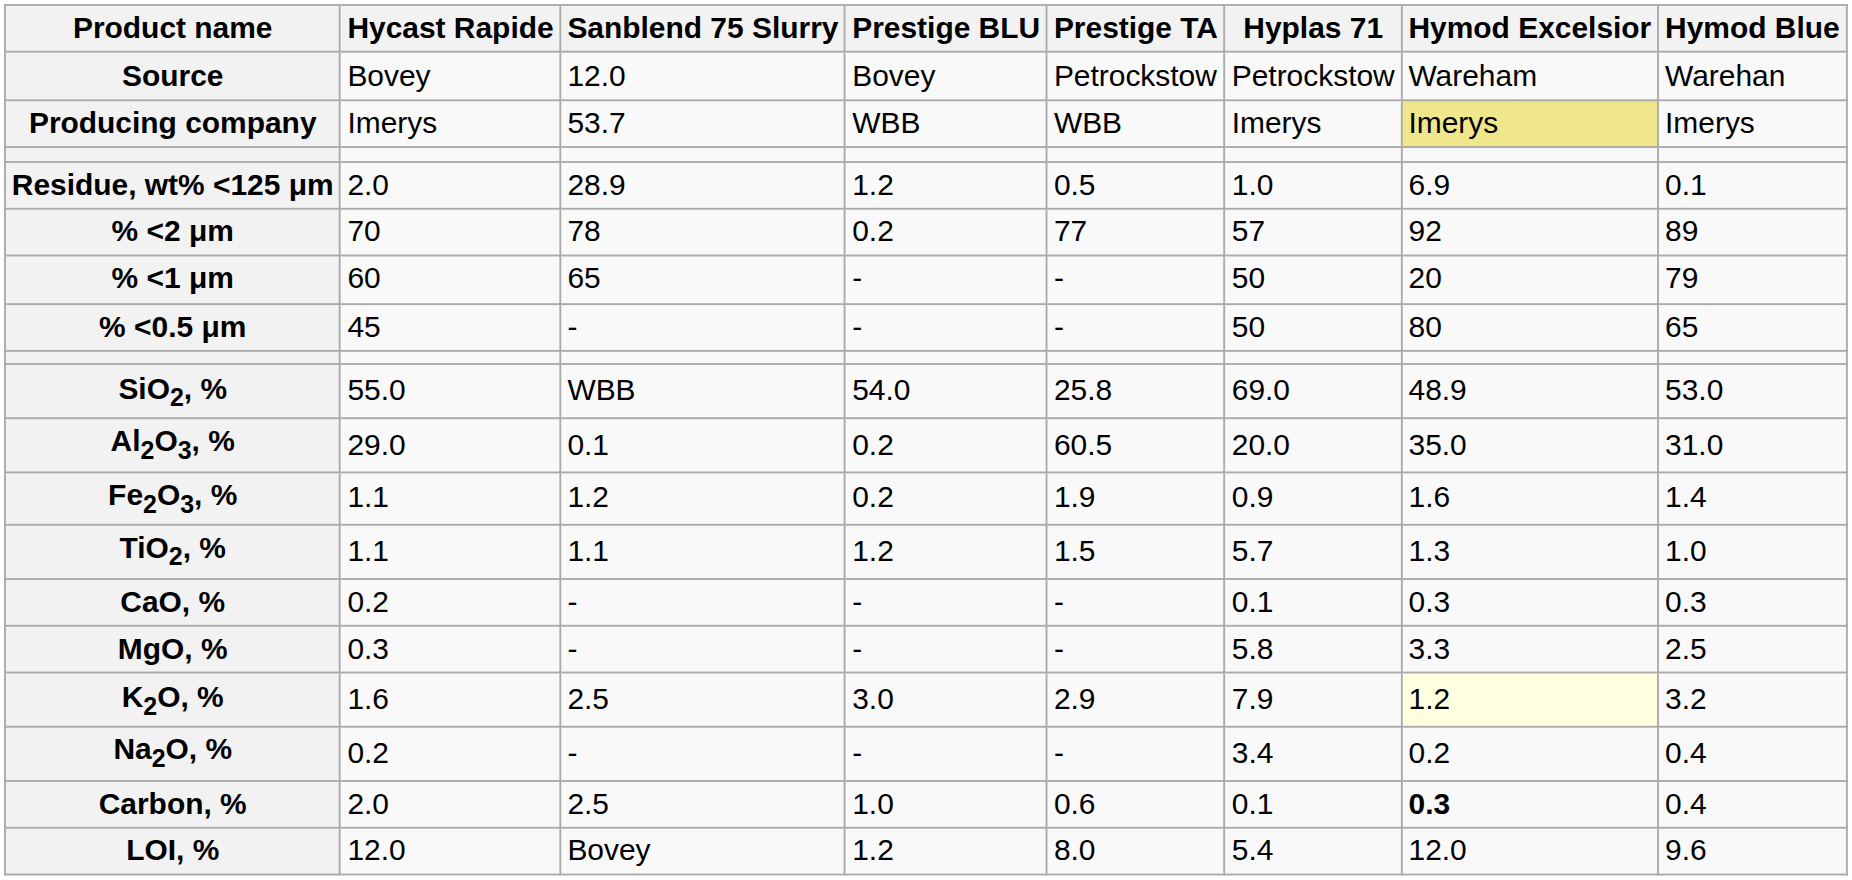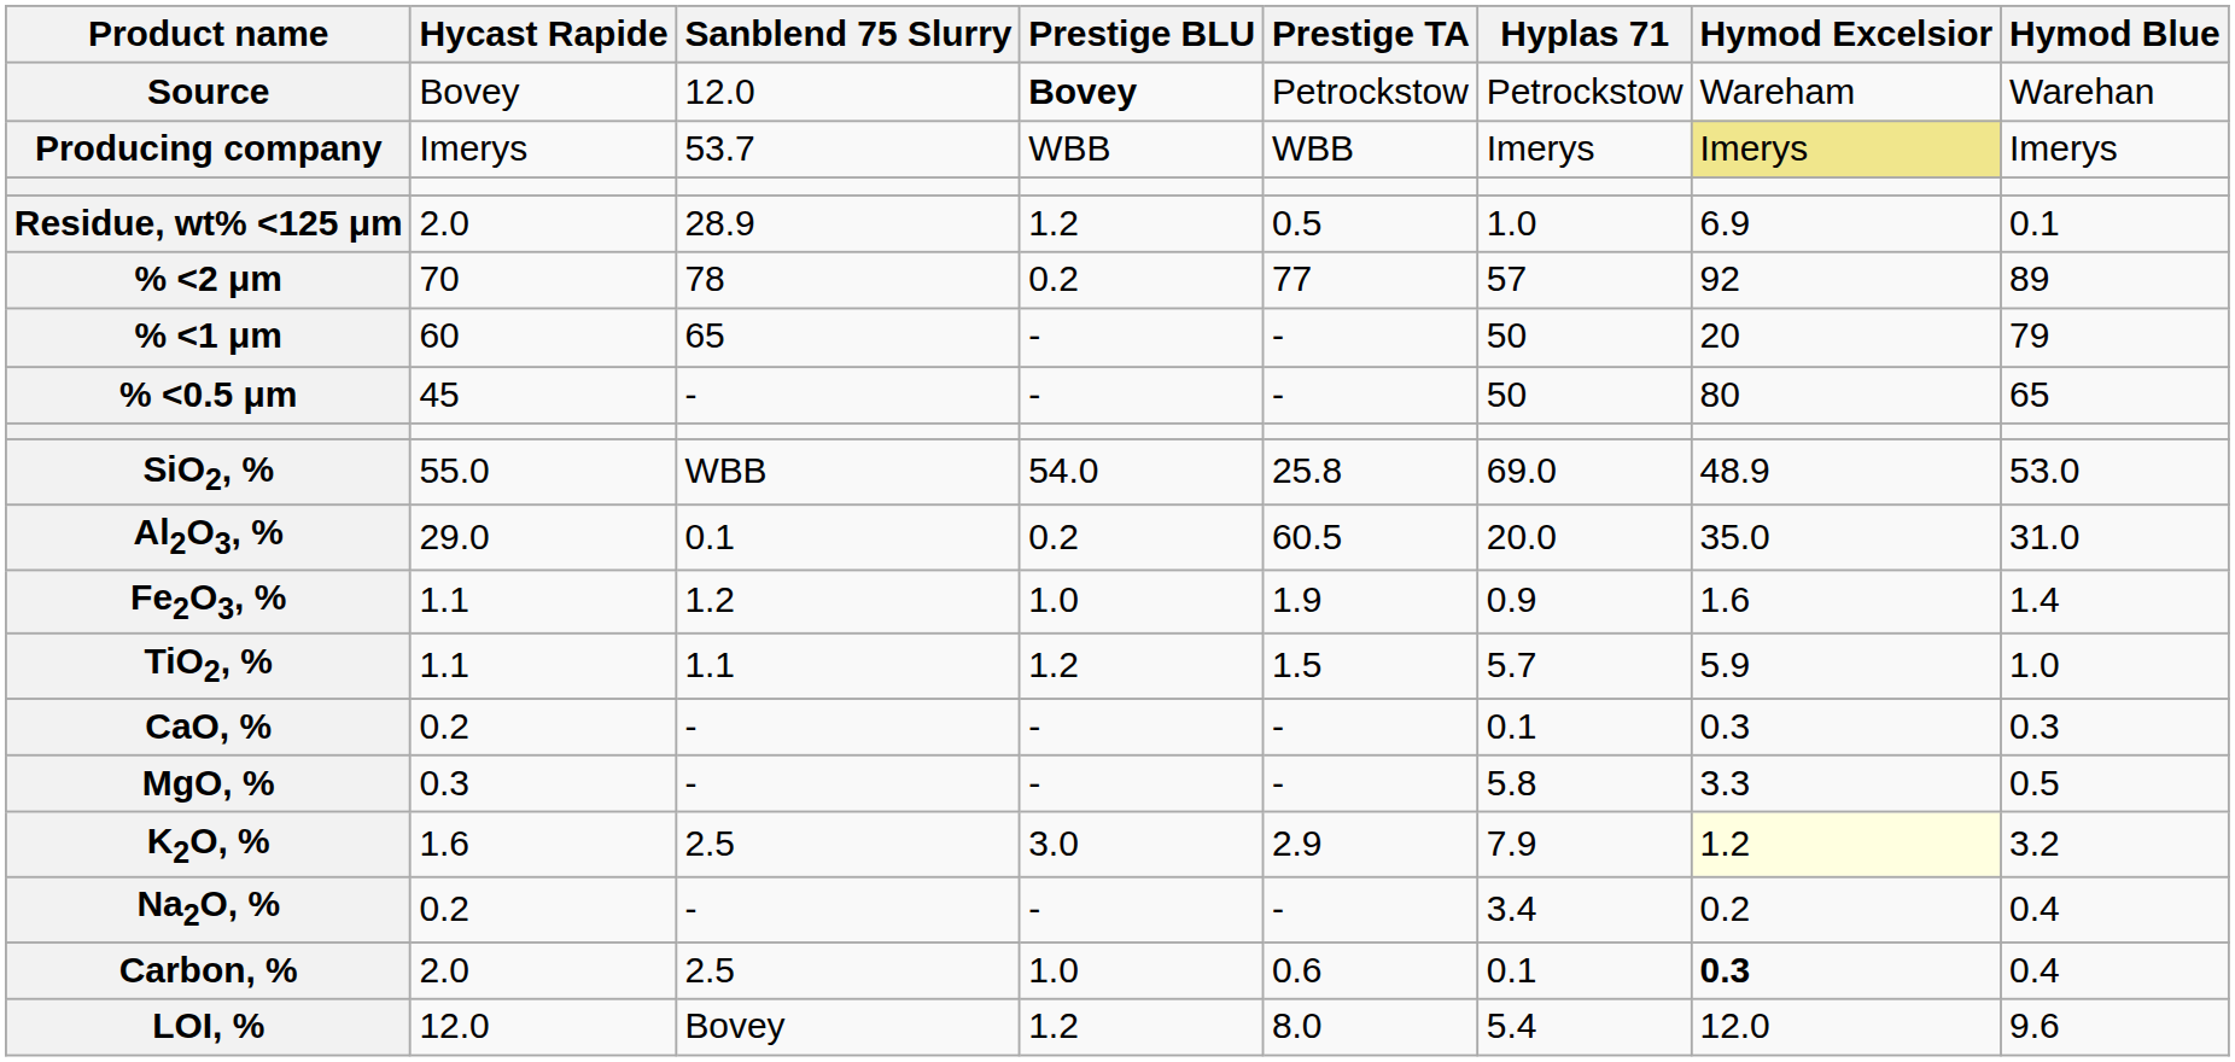 <table class="wikitable collapsible">
 <tr>
 <th>Product name</th>
 <th>Hycast Rapide</th>
 <th>Sanblend 75 Slurry</th>
 <th>Prestige BLU</th>
 <th>Prestige TA</th>
 <th>Hyplas 71</th>
 <th>Hymod Excelsior</th>
 <th>Hymod Blue</th>
 </tr>
 <tr>
 <th>Source</th>
 <td>Bovey</td>
 <td>12.0</td>
-<td>Bovey</td>
+<td><strong>Bovey</strong></td>
 <td>Petrockstow</td>
 <td>Petrockstow</td>
 <td>Wareham</td>
 <td>Warehan</td>
 </tr>
 <tr>
 <th>Producing company</th>
 <td>Imerys</td>
 <td>53.7</td>
 <td>WBB</td>
 <td>WBB</td>
 <td>Imerys</td>
 <td style="background: khaki;">Imerys</td>
 <td>Imerys</td>
 </tr>
 <tr>
 <th></th>
 <td></td>
 <td></td>
 <td></td>
 <td></td>
 <td></td>
 <td></td>
 <td></td>
 </tr>
 <tr>
 <th>Residue, wt% <125 μm</th>
 <td>2.0</td>
 <td>28.9</td>
 <td>1.2</td>
 <td>0.5</td>
 <td>1.0</td>
 <td>6.9</td>
 <td>0.1</td>
 </tr>
 <tr>
 <th>% <2 μm</th>
 <td>70</td>
 <td>78</td>
 <td>0.2</td>
 <td>77</td>
 <td>57</td>
 <td>92</td>
 <td>89</td>
 </tr>
 <tr>
 <th>% <1 μm</th>
 <td>60</td>
 <td>65</td>
 <td>-</td>
 <td>-</td>
 <td>50</td>
 <td>20</td>
 <td>79</td>
 </tr>
 <tr>
 <th>% <0.5 μm</th>
 <td>45</td>
 <td>-</td>
 <td>-</td>
 <td>-</td>
 <td>50</td>
 <td>80</td>
 <td>65</td>
 </tr>
 <tr>
 <th></th>
 <td></td>
 <td></td>
 <td></td>
 <td></td>
 <td></td>
 <td></td>
 <td></td>
 </tr>
 <tr>
 <th>SiO<sub>2</sub>, %</th>
 <td>55.0</td>
 <td>WBB</td>
 <td>54.0</td>
 <td>25.8</td>
 <td>69.0</td>
 <td>48.9</td>
 <td>53.0</td>
 </tr>
 <tr>
 <th>Al<sub>2</sub>O<sub>3</sub>, %</th>
 <td>29.0</td>
 <td>0.1</td>
 <td>0.2</td>
 <td>60.5</td>
 <td>20.0</td>
 <td>35.0</td>
 <td>31.0</td>
 </tr>
 <tr>
 <th>Fe<sub>2</sub>O<sub>3</sub>, %</th>
 <td>1.1</td>
 <td>1.2</td>
-<td>0.2</td>
+<td>1.0</td>
 <td>1.9</td>
 <td>0.9</td>
 <td>1.6</td>
 <td>1.4</td>
 </tr>
 <tr>
 <th>TiO<sub>2</sub>, %</th>
 <td>1.1</td>
 <td>1.1</td>
 <td>1.2</td>
 <td>1.5</td>
 <td>5.7</td>
-<td>1.3</td>
+<td>5.9</td>
 <td>1.0</td>
 </tr>
 <tr>
 <th>CaO, %</th>
 <td>0.2</td>
 <td>-</td>
 <td>-</td>
 <td>-</td>
 <td>0.1</td>
 <td>0.3</td>
 <td>0.3</td>
 </tr>
 <tr>
 <th>MgO, %</th>
 <td>0.3</td>
 <td>-</td>
 <td>-</td>
 <td>-</td>
 <td>5.8</td>
 <td>3.3</td>
-<td>2.5</td>
+<td>0.5</td>
 </tr>
 <tr>
 <th>K<sub>2</sub>O, %</th>
 <td>1.6</td>
 <td>2.5</td>
 <td>3.0</td>
 <td>2.9</td>
 <td>7.9</td>
 <td style="background: lightyellow;">1.2</td>
 <td>3.2</td>
 </tr>
 <tr>
 <th>Na<sub>2</sub>O, %</th>
 <td>0.2</td>
 <td>-</td>
 <td>-</td>
 <td>-</td>
 <td>3.4</td>
 <td>0.2</td>
 <td>0.4</td>
 </tr>
 <tr>
 <th>Carbon, %</th>
 <td>2.0</td>
 <td>2.5</td>
 <td>1.0</td>
 <td>0.6</td>
 <td>0.1</td>
 <td><strong>0.3</strong></td>
 <td>0.4</td>
 </tr>
 <tr>
 <th>LOI, %</th>
 <td>12.0</td>
 <td>Bovey</td>
 <td>1.2</td>
 <td>8.0</td>
 <td>5.4</td>
 <td>12.0</td>
 <td>9.6</td>
 </tr>
 </table>
